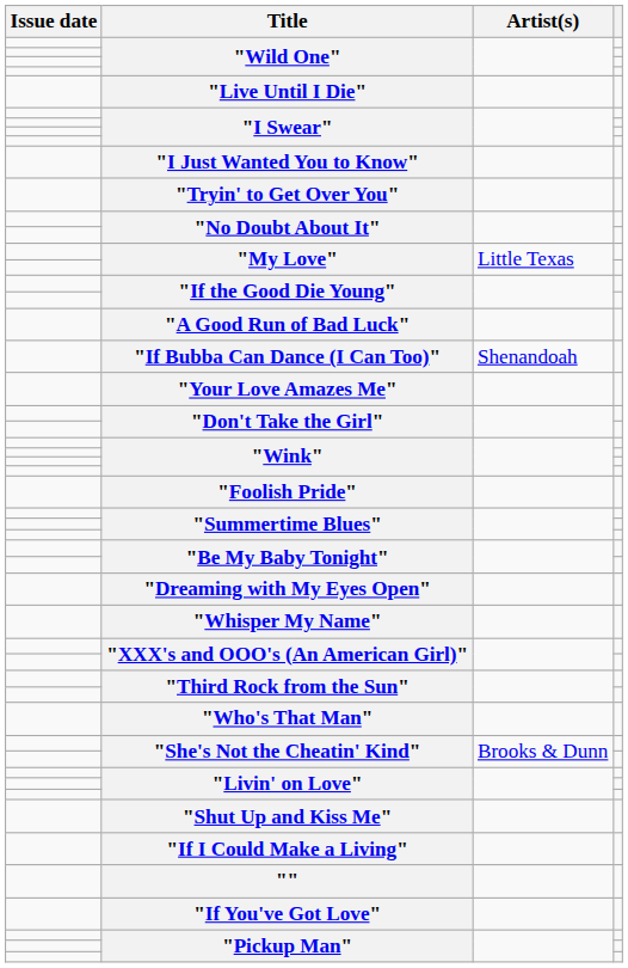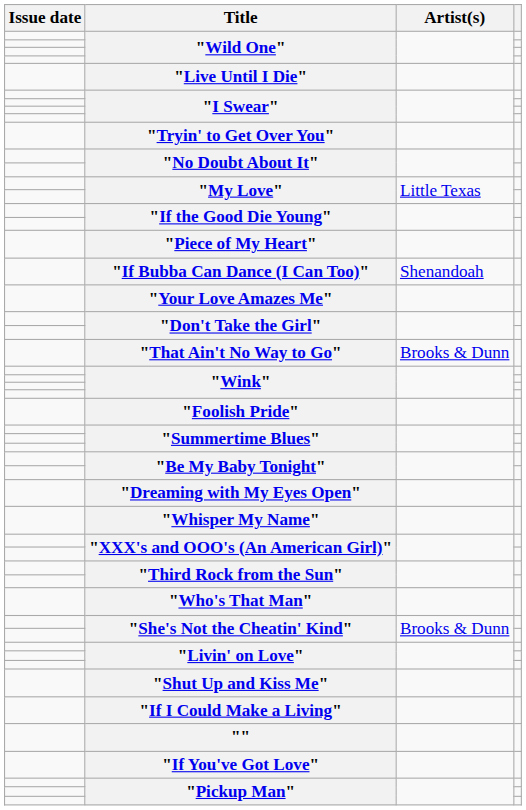 <table class="wikitable sortable plainrowheaders">
 <tr>
 <th scope=col>Issue date</th>
 <th scope=col>Title</th>
 <th scope=col>Artist(s)</th>
 <th scope=col class=unsortable></th>
 </tr>
 <tr>
 <td></td>
 <th scope=row rowspan="4">"<a href='#'>Wild One</a>"</th>
 <td rowspan="4"></td>
 <td style="text-align: center;"></td>
 </tr>
 <tr>
 <td></td>
 <td style="text-align: center;"></td>
 </tr>
 <tr>
 <td></td>
 <td style="text-align: center;"></td>
 </tr>
 <tr>
 <td></td>
 <td style="text-align: center;"></td>
 </tr>
 <tr>
 <td></td>
 <th scope=row>"<a href='#'>Live Until I Die</a>"</th>
 <td></td>
 <td style="text-align: center;"></td>
 </tr>
 <tr>
 <td></td>
 <th scope=row rowspan="4">"<a href='#'>I Swear</a>"</th>
 <td rowspan="4"></td>
 <td style="text-align: center;"></td>
 </tr>
 <tr>
 <td></td>
 <td style="text-align: center;"></td>
 </tr>
 <tr>
 <td></td>
 <td style="text-align: center;"></td>
 </tr>
 <tr>
 <td></td>
 <td style="text-align: center;"></td>
 </tr>
 <tr>
 <td></td>
-<th scope=row>"<a href='#'>I Just Wanted You to Know</a>"</th>
-<td></td>
-<td style="text-align: center;"></td>
-</tr>
-<tr>
-<td></td>
 <th scope=row>"<a href='#'>Tryin' to Get Over You</a>"</th>
 <td></td>
 <td style="text-align: center;"></td>
 </tr>
 <tr>
 <td></td>
 <th scope=row rowspan="2">"<a href='#'>No Doubt About It</a>"</th>
 <td rowspan="2"></td>
 <td style="text-align: center;"></td>
 </tr>
 <tr>
 <td></td>
 <td style="text-align: center;"></td>
 </tr>
 <tr>
 <td></td>
 <th scope=row rowspan="2">"<a href='#'>My Love</a>"</th>
 <td rowspan="2"><a href='#'>Little Texas</a></td>
 <td style="text-align: center;"></td>
 </tr>
 <tr>
 <td></td>
 <td style="text-align: center;"></td>
 </tr>
 <tr>
 <td></td>
 <th scope=row rowspan="2">"<a href='#'>If the Good Die Young</a>"</th>
 <td rowspan="2"></td>
 <td style="text-align: center;"></td>
 </tr>
 <tr>
 <td></td>
 <td style="text-align: center;"></td>
 </tr>
 <tr>
 <td></td>
-<th scope=row>"<a href='#'>A Good Run of Bad Luck</a>"</th>
+<th scope=row>"<a href='#'>Piece of My Heart</a>"</th>
 <td></td>
 <td style="text-align: center;"></td>
 </tr>
 <tr>
 <td></td>
 <th scope=row>"<a href='#'>If Bubba Can Dance (I Can Too)</a>"</th>
 <td><a href='#'>Shenandoah</a></td>
 <td style="text-align: center;"></td>
 </tr>
 <tr>
 <td></td>
 <th scope=row>"<a href='#'>Your Love Amazes Me</a>"</th>
 <td></td>
 <td style="text-align: center;"></td>
 </tr>
 <tr>
 <td></td>
 <th scope=row rowspan="2">"<a href='#'>Don't Take the Girl</a>"</th>
 <td rowspan="2"></td>
 <td style="text-align: center;"></td>
 </tr>
 <tr>
 <td></td>
+<td style="text-align: center;"></td>
+</tr>
+<tr>
+<td></td>
+<th scope=row>"<a href='#'>That Ain't No Way to Go</a>"</th>
+<td><a href='#'>Brooks & Dunn</a></td>
 <td style="text-align: center;"></td>
 </tr>
 <tr>
 <td></td>
 <th scope=row rowspan="4">"<a href='#'>Wink</a>"</th>
 <td rowspan="4"></td>
 <td style="text-align: center;"></td>
 </tr>
 <tr>
 <td></td>
 <td style="text-align: center;"></td>
 </tr>
 <tr>
 <td></td>
 <td style="text-align: center;"></td>
 </tr>
 <tr>
 <td></td>
 <td style="text-align: center;"></td>
 </tr>
 <tr>
 <td></td>
 <th scope=row>"<a href='#'>Foolish Pride</a>"</th>
 <td></td>
 <td style="text-align: center;"></td>
 </tr>
 <tr>
 <td></td>
 <th scope=row rowspan="3">"<a href='#'>Summertime Blues</a>"</th>
 <td rowspan="3"></td>
 <td style="text-align: center;"></td>
 </tr>
 <tr>
 <td></td>
 <td style="text-align: center;"></td>
 </tr>
 <tr>
 <td></td>
 <td style="text-align: center;"></td>
 </tr>
 <tr>
 <td></td>
 <th scope=row rowspan="2">"<a href='#'>Be My Baby Tonight</a>"</th>
 <td rowspan="2"></td>
 <td style="text-align: center;"></td>
 </tr>
 <tr>
 <td></td>
 <td style="text-align: center;"></td>
 </tr>
 <tr>
 <td></td>
 <th scope=row>"<a href='#'>Dreaming with My Eyes Open</a>"</th>
 <td></td>
 <td style="text-align: center;"></td>
 </tr>
 <tr>
 <td></td>
 <th scope=row>"<a href='#'>Whisper My Name</a>"</th>
 <td></td>
 <td style="text-align: center;"></td>
 </tr>
 <tr>
 <td></td>
 <th scope=row rowspan="2">"<a href='#'>XXX's and OOO's (An American Girl)</a>"</th>
 <td rowspan="2"></td>
 <td style="text-align: center;"></td>
 </tr>
 <tr>
 <td></td>
 <td style="text-align: center;"></td>
 </tr>
 <tr>
 <td></td>
 <th scope=row rowspan="2">"<a href='#'>Third Rock from the Sun</a>"</th>
 <td rowspan="2"></td>
 <td style="text-align: center;"></td>
 </tr>
 <tr>
 <td></td>
 <td style="text-align: center;"></td>
 </tr>
 <tr>
 <td></td>
 <th scope=row>"<a href='#'>Who's That Man</a>"</th>
 <td></td>
 <td style="text-align: center;"></td>
 </tr>
 <tr>
 <td></td>
 <th scope=row rowspan="2">"<a href='#'>She's Not the Cheatin' Kind</a>"</th>
 <td rowspan="2"><a href='#'>Brooks & Dunn</a></td>
 <td style="text-align: center;"></td>
 </tr>
 <tr>
 <td></td>
 <td style="text-align: center;"></td>
 </tr>
 <tr>
 <td></td>
 <th scope=row rowspan="3">"<a href='#'>Livin' on Love</a>"</th>
 <td rowspan="3"></td>
 <td style="text-align: center;"></td>
 </tr>
 <tr>
 <td></td>
 <td style="text-align: center;"></td>
 </tr>
 <tr>
 <td></td>
 <td style="text-align: center;"></td>
 </tr>
 <tr>
 <td></td>
 <th scope=row>"<a href='#'>Shut Up and Kiss Me</a>"</th>
 <td></td>
 <td style="text-align: center;"></td>
 </tr>
 <tr>
 <td></td>
 <th scope=row>"<a href='#'>If I Could Make a Living</a>"</th>
 <td></td>
 <td style="text-align: center;"></td>
 </tr>
 <tr>
 <td></td>
 <th scope=row>""</th>
 <td></td>
 <td style="text-align: center;"></td>
 </tr>
 <tr>
 <td></td>
 <th scope=row>"<a href='#'>If You've Got Love</a>"</th>
 <td></td>
 <td style="text-align: center;"></td>
 </tr>
 <tr>
 <td></td>
 <th scope=row rowspan="3">"<a href='#'>Pickup Man</a>"</th>
 <td rowspan="3"></td>
 <td style="text-align: center;"></td>
 </tr>
 <tr>
 <td></td>
 <td style="text-align: center;"></td>
 </tr>
 <tr>
 <td></td>
 <td style="text-align: center;"></td>
 </tr>
 </table>
